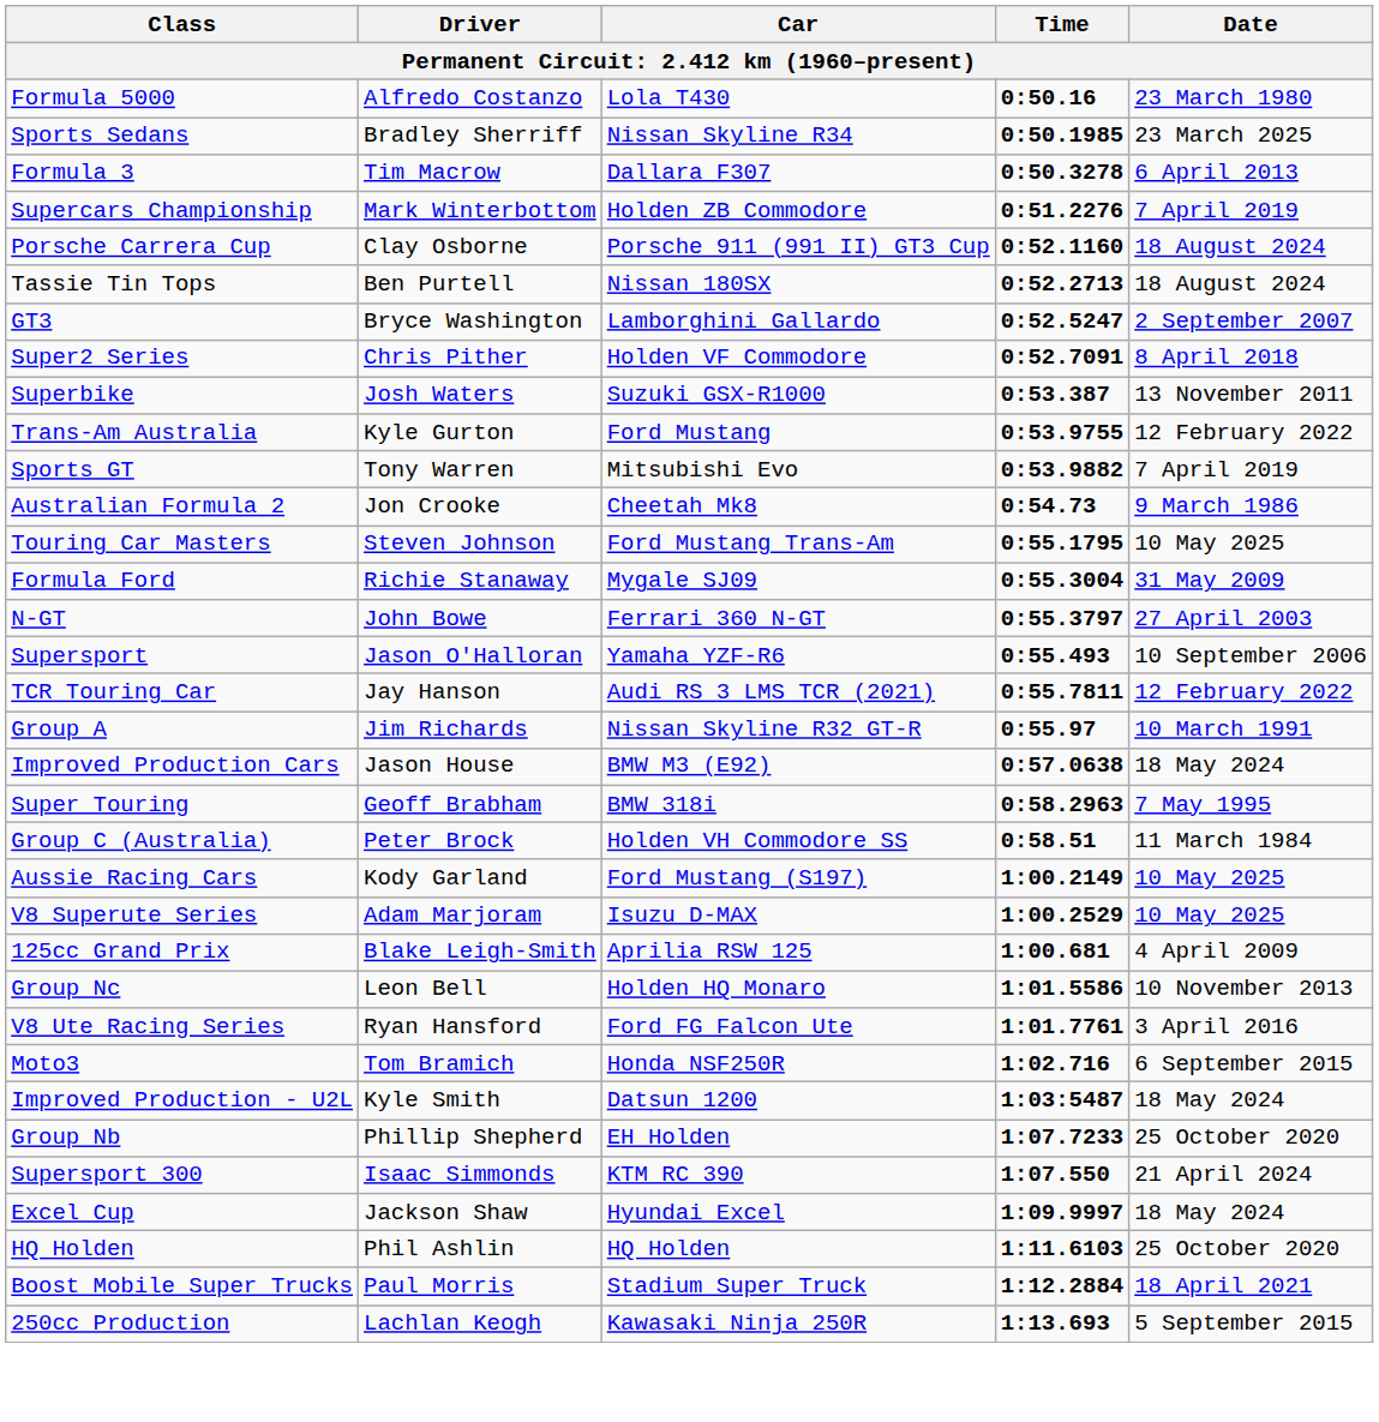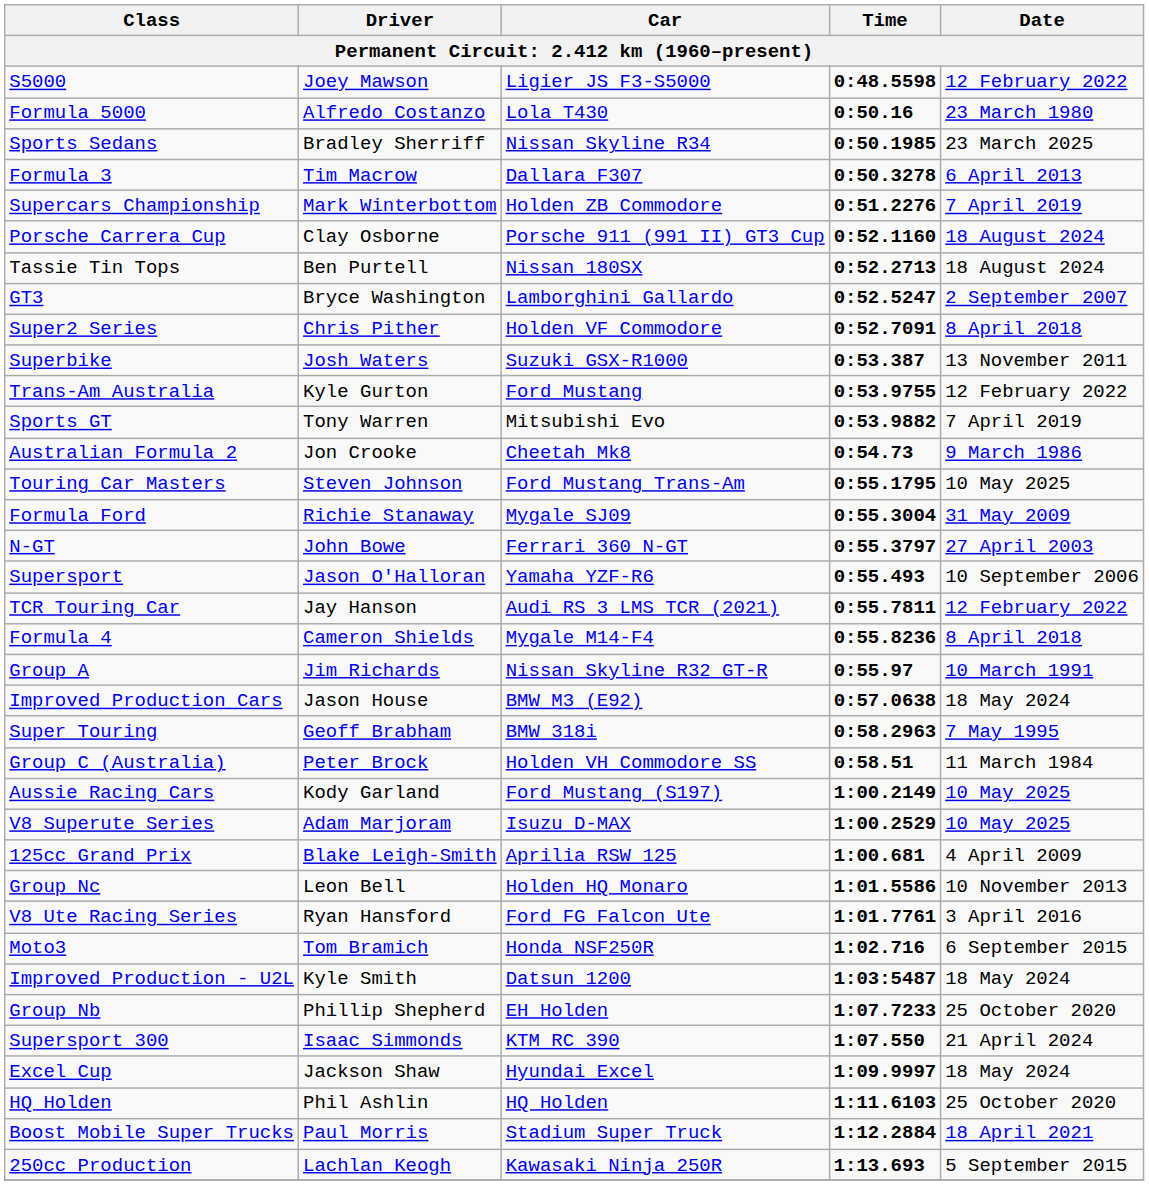 <table class="wikitable">
 <tr>
 <th>Class</th>
 <th>Driver</th>
 <th>Car</th>
 <th>Time</th>
 <th>Date</th>
 </tr>
 <tr>
 <th colspan="5">Permanent Circuit: 2.412 km (1960–present)</th>
+</tr>
+<tr>
+<td><a href='#'>S5000</a></td>
+<td> <a href='#'>Joey Mawson</a></td>
+<td><a href='#'>Ligier JS F3-S5000</a></td>
+<td><strong>0:48.5598</strong></td>
+<td><a href='#'>12 February 2022</a></td>
 </tr>
 <tr>
 <td><a href='#'>Formula 5000</a></td>
 <td> <a href='#'>Alfredo Costanzo</a></td>
 <td><a href='#'>Lola T430</a></td>
 <td><strong>0:50.16</strong></td>
 <td><a href='#'>23 March 1980</a></td>
 </tr>
 <tr>
 <td><a href='#'>Sports Sedans</a></td>
 <td> Bradley Sherriff</td>
 <td><a href='#'>Nissan Skyline R34</a></td>
 <td><strong>0:50.1985</strong></td>
 <td>23 March 2025</td>
 </tr>
 <tr>
 <td><a href='#'>Formula 3</a></td>
 <td> <a href='#'>Tim Macrow</a></td>
 <td><a href='#'>Dallara F307</a></td>
 <td><strong>0:50.3278</strong></td>
 <td><a href='#'>6 April 2013</a></td>
 </tr>
 <tr>
 <td><a href='#'>Supercars Championship</a></td>
 <td> <a href='#'>Mark Winterbottom</a></td>
 <td><a href='#'>Holden ZB Commodore</a></td>
 <td><strong>0:51.2276</strong></td>
 <td><a href='#'>7 April 2019</a></td>
 </tr>
 <tr>
 <td><a href='#'>Porsche Carrera Cup</a></td>
 <td> Clay Osborne</td>
 <td><a href='#'>Porsche 911 (991 II) GT3 Cup</a></td>
 <td><strong>0:52.1160</strong></td>
 <td><a href='#'>18 August 2024</a></td>
 </tr>
 <tr>
 <td>Tassie Tin Tops</td>
 <td> Ben Purtell</td>
 <td><a href='#'>Nissan 180SX</a></td>
 <td><strong>0:52.2713</strong></td>
 <td>18 August 2024</td>
 </tr>
 <tr>
 <td><a href='#'>GT3</a></td>
 <td> Bryce Washington</td>
 <td><a href='#'>Lamborghini Gallardo</a></td>
 <td><strong>0:52.5247</strong></td>
 <td><a href='#'>2 September 2007</a></td>
 </tr>
 <tr>
 <td><a href='#'>Super2 Series</a></td>
 <td> <a href='#'>Chris Pither</a></td>
 <td><a href='#'>Holden VF Commodore</a></td>
 <td><strong>0:52.7091</strong></td>
 <td><a href='#'>8 April 2018</a></td>
 </tr>
 <tr>
 <td><a href='#'>Superbike</a></td>
 <td> <a href='#'>Josh Waters</a></td>
 <td><a href='#'>Suzuki GSX-R1000</a></td>
 <td><strong>0:53.387</strong></td>
 <td>13 November 2011</td>
 </tr>
 <tr>
 <td><a href='#'>Trans-Am Australia</a></td>
 <td> Kyle Gurton</td>
 <td><a href='#'>Ford Mustang</a></td>
 <td><strong>0:53.9755</strong></td>
 <td>12 February 2022</td>
 </tr>
 <tr>
 <td><a href='#'>Sports GT</a></td>
 <td> Tony Warren</td>
 <td>Mitsubishi Evo</td>
 <td><strong>0:53.9882</strong></td>
 <td>7 April 2019</td>
 </tr>
 <tr>
 <td><a href='#'>Australian Formula 2</a></td>
 <td> Jon Crooke</td>
 <td><a href='#'>Cheetah Mk8</a></td>
 <td><strong>0:54.73</strong></td>
 <td><a href='#'>9 March 1986</a></td>
 </tr>
 <tr>
 <td><a href='#'>Touring Car Masters</a></td>
 <td> <a href='#'>Steven Johnson</a></td>
 <td><a href='#'>Ford Mustang Trans-Am</a></td>
 <td><strong>0:55.1795</strong></td>
 <td>10 May 2025</td>
 </tr>
 <tr>
 <td><a href='#'>Formula Ford</a></td>
 <td> <a href='#'>Richie Stanaway</a></td>
 <td><a href='#'>Mygale SJ09</a></td>
 <td><strong> 0:55.3004</strong></td>
 <td><a href='#'>31 May 2009</a></td>
 </tr>
 <tr>
 <td><a href='#'>N-GT</a></td>
 <td> <a href='#'>John Bowe</a></td>
 <td><a href='#'>Ferrari 360 N-GT</a></td>
 <td><strong>0:55.3797</strong></td>
 <td><a href='#'>27 April 2003</a></td>
 </tr>
 <tr>
 <td><a href='#'>Supersport</a></td>
 <td> <a href='#'>Jason O'Halloran</a></td>
 <td><a href='#'>Yamaha YZF-R6</a></td>
 <td><strong>0:55.493</strong></td>
 <td>10 September 2006</td>
 </tr>
 <tr>
 <td><a href='#'>TCR Touring Car</a></td>
 <td> Jay Hanson</td>
 <td><a href='#'>Audi RS 3 LMS TCR (2021)</a></td>
 <td><strong>0:55.7811</strong></td>
 <td><a href='#'>12 February 2022</a></td>
+</tr>
+<tr>
+<td><a href='#'>Formula 4</a></td>
+<td> <a href='#'>Cameron Shields</a></td>
+<td><a href='#'>Mygale M14-F4</a></td>
+<td><strong>0:55.8236</strong></td>
+<td><a href='#'>8 April 2018</a></td>
 </tr>
 <tr>
 <td><a href='#'>Group A</a></td>
 <td> <a href='#'>Jim Richards</a></td>
 <td><a href='#'>Nissan Skyline R32 GT-R</a></td>
 <td><strong>0:55.97</strong></td>
 <td><a href='#'>10 March 1991</a></td>
 </tr>
 <tr>
 <td><a href='#'>Improved Production Cars</a></td>
 <td> Jason House</td>
 <td><a href='#'>BMW M3 (E92)</a></td>
 <td><strong>0:57.0638</strong></td>
 <td>18 May 2024</td>
 </tr>
 <tr>
 <td><a href='#'>Super Touring</a></td>
 <td> <a href='#'>Geoff Brabham</a></td>
 <td><a href='#'>BMW 318i</a></td>
 <td><strong>0:58.2963</strong></td>
 <td><a href='#'>7 May 1995</a></td>
 </tr>
 <tr>
 <td><a href='#'>Group C (Australia)</a></td>
 <td> <a href='#'>Peter Brock</a></td>
 <td><a href='#'>Holden VH Commodore SS</a></td>
 <td><strong>0:58.51</strong></td>
 <td>11 March 1984</td>
 </tr>
 <tr>
 <td><a href='#'>Aussie Racing Cars</a></td>
 <td> Kody Garland</td>
 <td><a href='#'>Ford Mustang (S197)</a></td>
 <td><strong>1:00.2149</strong></td>
 <td><a href='#'>10 May 2025</a></td>
 </tr>
 <tr>
 <td><a href='#'>V8 Superute Series</a></td>
 <td> <a href='#'>Adam Marjoram</a></td>
 <td><a href='#'>Isuzu D-MAX</a></td>
 <td><strong>1:00.2529</strong></td>
 <td><a href='#'>10 May 2025</a></td>
 </tr>
 <tr>
 <td><a href='#'>125cc Grand Prix</a></td>
 <td> <a href='#'>Blake Leigh-Smith</a></td>
 <td><a href='#'>Aprilia RSW 125</a></td>
 <td><strong>1:00.681</strong></td>
 <td>4 April 2009</td>
 </tr>
 <tr>
 <td><a href='#'>Group Nc</a></td>
 <td> Leon Bell</td>
 <td><a href='#'>Holden HQ Monaro</a></td>
 <td><strong>1:01.5586</strong></td>
 <td>10 November 2013</td>
 </tr>
 <tr>
 <td><a href='#'>V8 Ute Racing Series</a></td>
 <td> Ryan Hansford</td>
 <td><a href='#'>Ford FG Falcon Ute</a></td>
 <td><strong>1:01.7761</strong></td>
 <td>3 April 2016</td>
 </tr>
 <tr>
 <td><a href='#'>Moto3</a></td>
 <td> <a href='#'>Tom Bramich</a></td>
 <td><a href='#'>Honda NSF250R</a></td>
 <td><strong>1:02.716</strong></td>
 <td>6 September 2015</td>
 </tr>
 <tr>
 <td><a href='#'>Improved Production - U2L</a></td>
 <td> Kyle Smith</td>
 <td><a href='#'>Datsun 1200</a></td>
 <td><strong>1:03:5487</strong></td>
 <td>18 May 2024</td>
 </tr>
 <tr>
 <td><a href='#'>Group Nb</a></td>
 <td> Phillip Shepherd</td>
 <td><a href='#'>EH Holden</a></td>
 <td><strong>1:07.7233</strong></td>
 <td>25 October 2020</td>
 </tr>
 <tr>
 <td><a href='#'>Supersport 300</a></td>
 <td> <a href='#'>Isaac Simmonds</a></td>
 <td><a href='#'>KTM RC 390</a></td>
 <td><strong>1:07.550</strong></td>
 <td>21 April 2024</td>
 </tr>
 <tr>
 <td><a href='#'>Excel Cup</a></td>
 <td> Jackson Shaw</td>
 <td><a href='#'>Hyundai Excel</a></td>
 <td><strong>1:09.9997</strong></td>
 <td>18 May 2024</td>
 </tr>
 <tr>
 <td><a href='#'>HQ Holden</a></td>
 <td> Phil Ashlin</td>
 <td><a href='#'>HQ Holden</a></td>
 <td><strong>1:11.6103</strong></td>
 <td>25 October 2020</td>
 </tr>
 <tr>
 <td><a href='#'>Boost Mobile Super Trucks</a></td>
 <td> <a href='#'>Paul Morris</a></td>
 <td><a href='#'>Stadium Super Truck</a></td>
 <td><strong>1:12.2884</strong></td>
 <td><a href='#'>18 April 2021</a></td>
 </tr>
 <tr>
 <td><a href='#'>250cc Production</a></td>
 <td> <a href='#'>Lachlan Keogh</a></td>
 <td><a href='#'>Kawasaki Ninja 250R</a></td>
 <td><strong>1:13.693</strong></td>
 <td>5 September 2015</td>
 </tr>
 <tr>
 </tr>
 </table>
